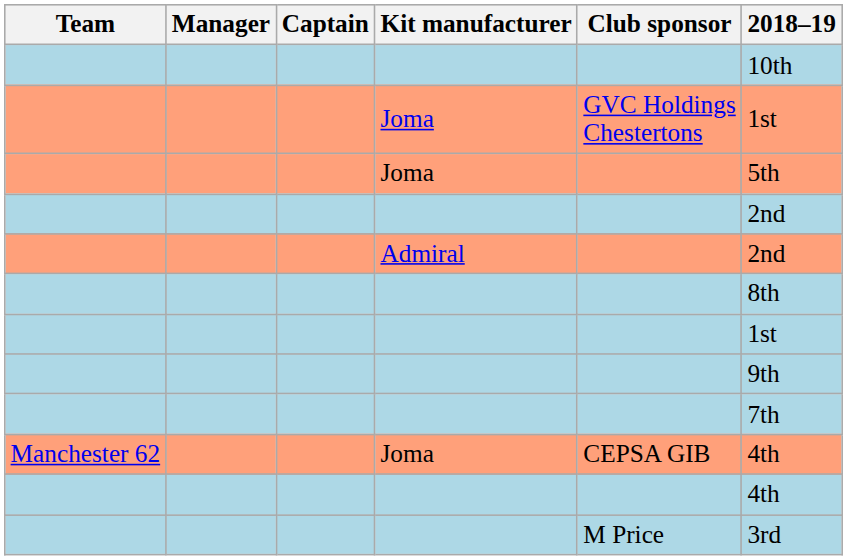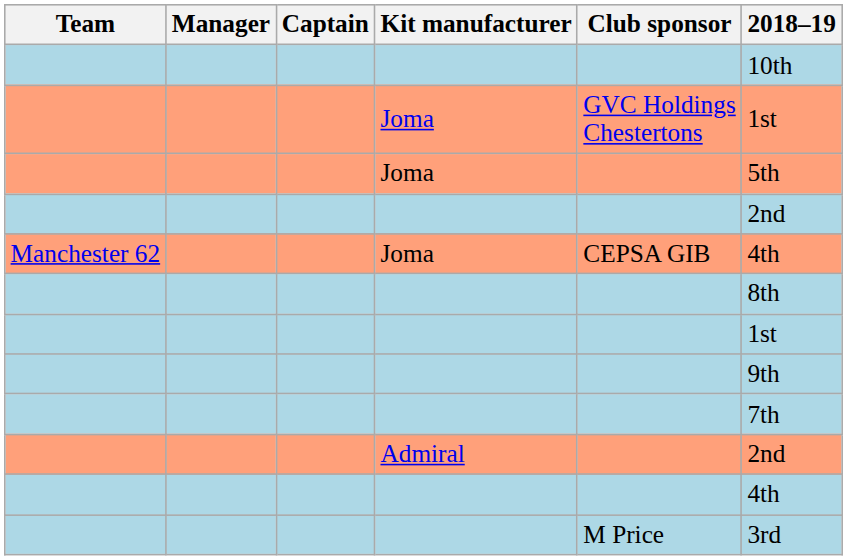 <table class="wikitable sortable" style="text-align: left;">
 <tr>
 <th>Team</th>
 <th>Manager</th>
 <th>Captain</th>
 <th>Kit manufacturer</th>
 <th>Club sponsor</th>
 <th>2018–19</th>
 </tr>
 <tr>
 <td style="background: #ADD8E6;"></td>
 <td style="background: #ADD8E6;"></td>
 <td style="background: #ADD8E6;"></td>
 <td style="background: #ADD8E6;"></td>
 <td style="background: #ADD8E6;"><br></td>
 <td style="background: #ADD8E6;">10th</td>
 </tr>
 <tr>
 <td style="background: #FFA07A;"></td>
 <td style="background: #FFA07A;"></td>
 <td style="background: #FFA07A;"></td>
 <td style="background: #FFA07A;"><a href='#'>Joma</a></td>
 <td style="background: #FFA07A;"><a href='#'>GVC Holdings</a><br><a href='#'>Chestertons</a></td>
 <td style="background: #FFA07A;">1st</td>
 </tr>
 <tr>
 <td style="background: #FFA07A;"></td>
 <td style="background: #FFA07A;"></td>
 <td style="background: #FFA07A;"></td>
 <td style="background: #FFA07A;">Joma</td>
 <td style="background: #FFA07A;"></td>
 <td style="background: #FFA07A;">5th</td>
 </tr>
 <tr>
 <td style="background: #ADD8E6;"></td>
 <td style="background: #ADD8E6;"></td>
 <td style="background: #ADD8E6;"></td>
 <td style="background: #ADD8E6;"></td>
 <td style="background: #ADD8E6;"><br></td>
 <td style="background: #ADD8E6;">2nd</td>
 </tr>
 <tr>
+<td style="background: #FFA07A;"><a href='#'>Manchester 62</a></td>
 <td style="background: #FFA07A;"></td>
 <td style="background: #FFA07A;"></td>
-<td style="background: #FFA07A;"> </td>
-<td style="background: #FFA07A;"><a href='#'>Admiral</a></td>
-<td style="background: #FFA07A;"></td>
-<td style="background: #FFA07A;">2nd</td>
+<td style="background: #FFA07A;">Joma</td>
+<td style="background: #FFA07A;">CEPSA GIB</td>
+<td style="background: #FFA07A;">4th</td>
 </tr>
 <tr>
 <td style="background: #ADD8E6;"></td>
 <td style="background: #ADD8E6;"> </td>
 <td style="background: #ADD8E6;"> </td>
 <td style="background: #ADD8E6;"></td>
 <td style="background: #ADD8E6;"></td>
 <td style="background: #ADD8E6;">8th</td>
 </tr>
 <tr>
 <td style="background: #ADD8E6;"></td>
 <td style="background: #ADD8E6;"></td>
 <td style="background: #ADD8E6;"></td>
 <td style="background: #ADD8E6;"></td>
 <td style="background: #ADD8E6;"></td>
 <td style="background: #ADD8E6;">1st</td>
 </tr>
 <tr>
 <td style="background: #ADD8E6;"></td>
 <td style="background: #ADD8E6;"></td>
 <td style="background: #ADD8E6;"></td>
 <td style="background: #ADD8E6;"></td>
 <td style="background: #ADD8E6;"></td>
 <td style="background: #ADD8E6;">9th</td>
 </tr>
 <tr>
 <td style="background: #ADD8E6;"></td>
 <td style="background: #ADD8E6;"></td>
 <td style="background: #ADD8E6;"></td>
 <td style="background: #ADD8E6;"><br></td>
 <td style="background: #ADD8E6;"></td>
 <td style="background: #ADD8E6;">7th</td>
 </tr>
 <tr>
-<td style="background: #FFA07A;"><a href='#'>Manchester 62</a></td>
 <td style="background: #FFA07A;"></td>
 <td style="background: #FFA07A;"></td>
-<td style="background: #FFA07A;">Joma</td>
-<td style="background: #FFA07A;">CEPSA GIB</td>
-<td style="background: #FFA07A;">4th</td>
+<td style="background: #FFA07A;"> </td>
+<td style="background: #FFA07A;"><a href='#'>Admiral</a></td>
+<td style="background: #FFA07A;"></td>
+<td style="background: #FFA07A;">2nd</td>
 </tr>
 <tr>
 <td style="background: #ADD8E6;"></td>
 <td style="background: #ADD8E6;"></td>
 <td style="background: #ADD8E6;"></td>
 <td style="background: #ADD8E6;"></td>
 <td style="background: #ADD8E6;"></td>
 <td style="background: #ADD8E6;">4th</td>
 </tr>
 <tr>
 <td style="background: #ADD8E6;"></td>
 <td style="background: #ADD8E6;"></td>
 <td style="background: #ADD8E6;"></td>
 <td style="background: #ADD8E6;"></td>
 <td style="background: #ADD8E6;">M Price</td>
 <td style="background: #ADD8E6;">3rd</td>
 </tr>
 </table>
